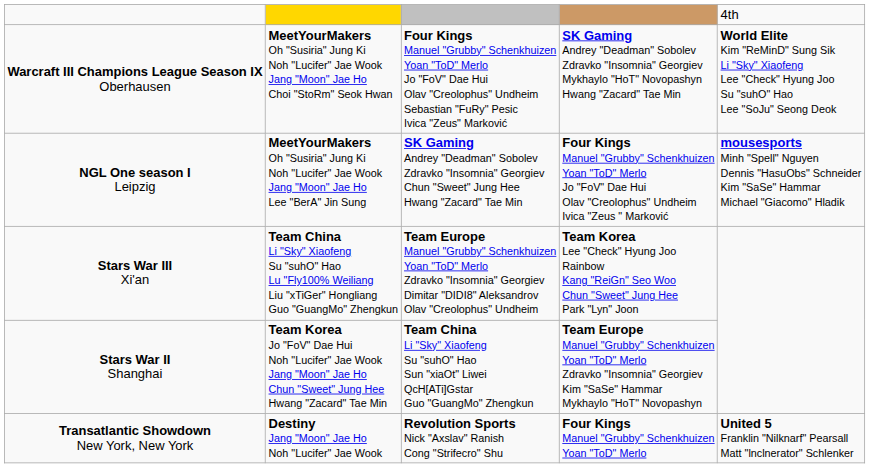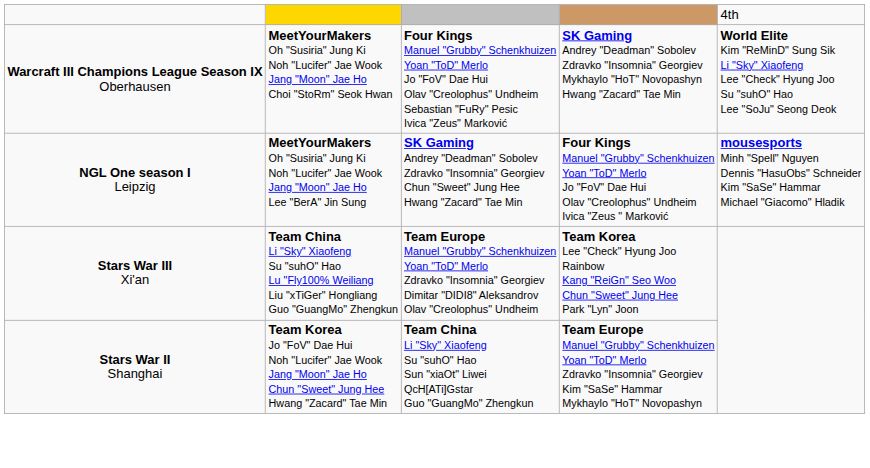 <table class="wikitable" style="text-align:left">
 <tr>
 <td style="text-align:center"></td>
 <td style="text-align:center; background:gold;"></td>
 <td style="text-align:center; background:silver;"></td>
 <td style="text-align:center; background:#c96;"></td>
 <td>4th</td>
 </tr>
 <tr>
 <td style="text-align:center"><strong>Warcraft III Champions League Season IX</strong><br> Oberhausen</td>
 <td style="vertical-align:top"> <strong>MeetYourMakers</strong><br><small> Oh "Susiria" Jung Ki<br> Noh "Lucifer" Jae Wook<br> <a href='#'>Jang "Moon" Jae Ho</a><br> Choi "StoRm" Seok Hwan<br></small></td>
 <td style="vertical-align:top"> <strong>Four Kings</strong><br><small> <a href='#'>Manuel "Grubby" Schenkhuizen</a><br> <a href='#'>Yoan "ToD" Merlo</a><br> Jo "FoV" Dae Hui<br> Olav "Creolophus" Undheim<br> Sebastian "FuRy" Pesic<br> Ivica "Zeus" Marković</small></td>
 <td style="vertical-align:top"> <strong><a href='#'>SK Gaming</a></strong><br><small> Andrey "Deadman" Sobolev<br> Zdravko "Insomnia" Georgiev<br> Mykhaylo "HoT" Novopashyn<br> Hwang "Zacard" Tae Min<br></small></td>
 <td style="vertical-align:top"> <strong>World Elite</strong><br><small> Kim "ReMinD" Sung Sik<br> <a href='#'>Li "Sky" Xiaofeng</a><br> Lee "Check" Hyung Joo<br> Su "suhO" Hao<br> Lee "SoJu" Seong Deok</small></td>
 </tr>
 <tr>
 <td style="text-align:center"><strong>NGL One season I</strong><br> Leipzig</td>
 <td style="vertical-align:top"> <strong>MeetYourMakers</strong><br><small> Oh "Susiria" Jung Ki<br> Noh "Lucifer" Jae Wook<br> <a href='#'>Jang "Moon" Jae Ho</a><br> Lee "BerA" Jin Sung<br></small></td>
 <td style="vertical-align:top"> <strong><a href='#'>SK Gaming</a></strong><br><small> Andrey "Deadman" Sobolev<br> Zdravko "Insomnia" Georgiev<br> Chun "Sweet" Jung Hee<br> Hwang "Zacard" Tae Min<br></small></td>
 <td style="vertical-align:top"> <strong>Four Kings</strong><br><small> <a href='#'>Manuel "Grubby" Schenkhuizen</a><br> <a href='#'>Yoan "ToD" Merlo</a><br> Jo "FoV" Dae Hui<br> Olav "Creolophus" Undheim<br> Ivica "Zeus " Marković</small></td>
 <td style="vertical-align:top"> <strong><a href='#'>mousesports</a></strong><br><small> Minh "Spell" Nguyen<br> Dennis "HasuObs" Schneider<br> Kim "SaSe" Hammar<br> Michael "Giacomo" Hladik<br></small></td>
 </tr>
 <tr>
 <td style="text-align:center"><strong>Stars War III</strong><br> Xi'an</td>
 <td style="vertical-align:top"> <strong>Team China</strong><br><small> <a href='#'>Li "Sky" Xiaofeng</a><br> Su "suhO" Hao<br> <a href='#'>Lu "Fly100% Weiliang</a><br> Liu "xTiGer" Hongliang<br> Guo "GuangMo" Zhengkun<br> </small></td>
 <td style="vertical-align:top"> <strong>Team Europe</strong><br><small> <a href='#'>Manuel "Grubby" Schenkhuizen</a><br> <a href='#'>Yoan "ToD" Merlo</a><br> Zdravko "Insomnia" Georgiev<br> Dimitar "DIDI8" Aleksandrov<br> Olav "Creolophus" Undheim</small></td>
 <td style="vertical-align:top"> <strong>Team Korea</strong><br><small> Lee "Check" Hyung Joo<br> Rainbow<br> <a href='#'>Kang "ReiGn" Seo Woo</a> <br> <a href='#'>Chun "Sweet" Jung Hee</a><br> Park "Lyn" Joon<br></small></td>
 </tr>
 <tr>
 <td style="text-align:center"><strong>Stars War II</strong><br> Shanghai</td>
 <td style="vertical-align:top"> <strong>Team Korea</strong><br><small> Jo "FoV" Dae Hui<br> Noh "Lucifer" Jae Wook<br> <a href='#'>Jang "Moon" Jae Ho</a><br> <a href='#'>Chun "Sweet" Jung Hee</a><br> Hwang "Zacard" Tae Min<br></small></td>
 <td style="vertical-align:top"> <strong>Team China</strong><br><small> <a href='#'>Li "Sky" Xiaofeng</a><br> Su "suhO" Hao<br> Sun "xiaOt" Liwei<br> QcH[ATi]Gstar<br> Guo "GuangMo" Zhengkun<br></small></td>
 <td style="vertical-align:top"> <strong>Team Europe</strong><br><small> <a href='#'>Manuel "Grubby" Schenkhuizen</a><br> <a href='#'>Yoan "ToD" Merlo</a><br> Zdravko "Insomnia" Georgiev<br> Kim "SaSe" Hammar<br> Mykhaylo "HoT" Novopashyn</small></td>
 </tr>
-<tr>
-<td style="text-align:center"><strong>Transatlantic Showdown</strong><br> New York, New York</td>
-<td style="vertical-align:top"> <strong>Destiny</strong><br><small> <a href='#'>Jang "Moon" Jae Ho</a><br> Noh "Lucifer" Jae Wook<br></small></td>
-<td style="vertical-align:top"> <strong>Revolution Sports</strong><br><small> Nick "Axslav" Ranish<br> Cong "Strifecro" Shu<br></small></td>
-<td style="vertical-align:top"> <strong>Four Kings</strong><br><small> <a href='#'>Manuel "Grubby" Schenkhuizen</a><br> <a href='#'>Yoan "ToD" Merlo</a><br></small></td>
-<td style="vertical-align:top"> <strong>United 5</strong><br><small> Franklin "Nilknarf" Pearsall<br> Matt "lnclnerator" Schlenker<br></small></td>
-</tr>
 </table>
